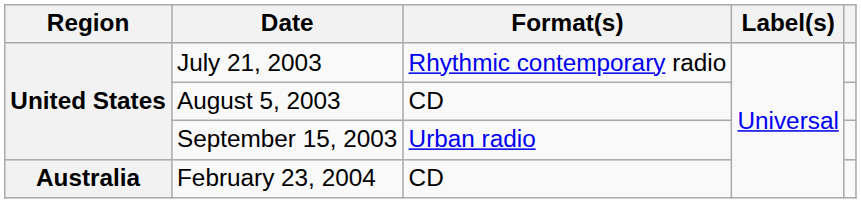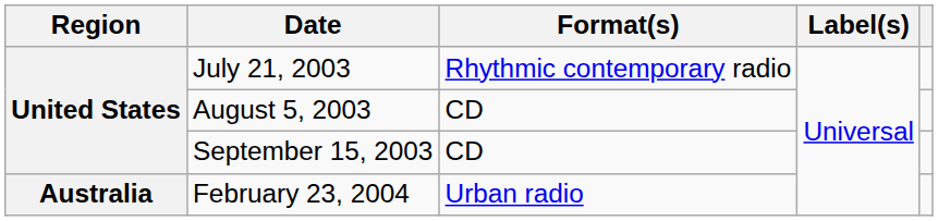 <table class="wikitable plainrowheaders">
 <tr>
 <th scope="col">Region</th>
 <th scope="col">Date</th>
 <th scope="col">Format(s)</th>
 <th scope="col">Label(s)</th>
 <th scope="col"></th>
 </tr>
 <tr>
 <th scope="row" rowspan="3">United States</th>
 <td>July 21, 2003</td>
 <td><a href='#'>Rhythmic contemporary</a> radio</td>
 <td rowspan="4"><a href='#'>Universal</a></td>
 <td></td>
 </tr>
 <tr>
 <td>August 5, 2003</td>
 <td>CD</td>
 <td></td>
 </tr>
 <tr>
 <td>September 15, 2003</td>
-<td><a href='#'>Urban radio</a></td>
+<td>CD</td>
 <td></td>
 </tr>
 <tr>
 <th scope="row">Australia</th>
 <td>February 23, 2004</td>
-<td>CD</td>
+<td><a href='#'>Urban radio</a></td>
 <td></td>
 </tr>
 </table>
